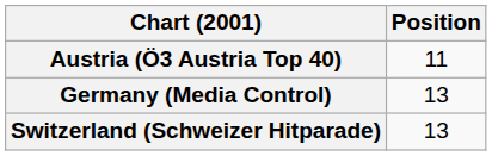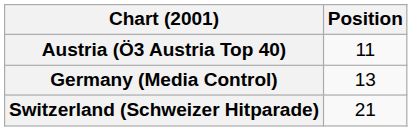 <table class="wikitable sortable plainrowheaders" style="text-align:center">
 <tr>
 <th scope="col">Chart (2001)</th>
 <th scope="col">Position</th>
 </tr>
 <tr>
 <th scope="row">Austria (Ö3 Austria Top 40)</th>
 <td>11</td>
 </tr>
 <tr>
 <th scope="row">Germany (Media Control)</th>
 <td>13</td>
 </tr>
 <tr>
 <th scope="row">Switzerland (Schweizer Hitparade)</th>
-<td>13</td>
+<td>21</td>
 </tr>
 </table>
